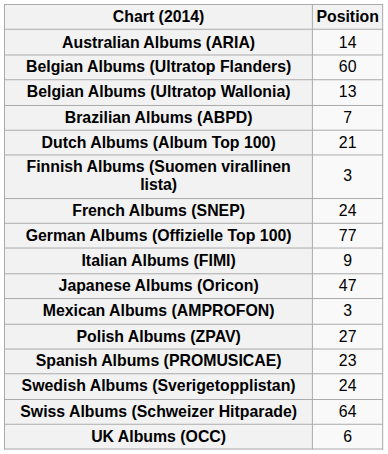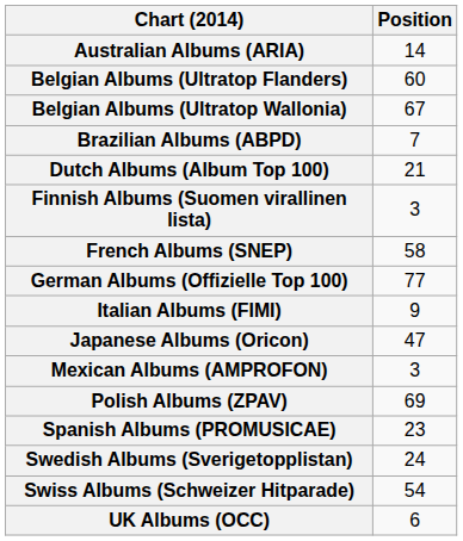 <table class="wikitable sortable plainrowheaders" style="text-align:center">
 <tr>
 <th scope="col" style="width:19em">Chart (2014)</th>
 <th scope="col">Position</th>
 </tr>
 <tr>
 <th scope="row">Australian Albums (ARIA)</th>
 <td>14</td>
 </tr>
 <tr>
 <th scope="row">Belgian Albums (Ultratop Flanders)</th>
 <td>60</td>
 </tr>
 <tr>
 <th scope="row">Belgian Albums (Ultratop Wallonia)</th>
-<td>13</td>
+<td>67</td>
 </tr>
 <tr>
 <th scope="row">Brazilian Albums (ABPD)</th>
 <td>7</td>
 </tr>
 <tr>
 <th scope="row">Dutch Albums (Album Top 100)</th>
 <td>21</td>
 </tr>
 <tr>
 <th scope="row">Finnish Albums (Suomen virallinen lista)</th>
 <td>3</td>
 </tr>
 <tr>
 <th scope="row">French Albums (SNEP)</th>
-<td>24</td>
+<td>58</td>
 </tr>
 <tr>
 <th scope="row">German Albums (Offizielle Top 100)</th>
 <td>77</td>
 </tr>
 <tr>
 <th scope="row">Italian Albums (FIMI)</th>
 <td>9</td>
 </tr>
 <tr>
 <th scope="row">Japanese Albums (Oricon)</th>
 <td style="text-align:center;">47</td>
 </tr>
 <tr>
 <th scope="row">Mexican Albums (AMPROFON)</th>
 <td>3</td>
 </tr>
 <tr>
 <th scope="row">Polish Albums (ZPAV)</th>
-<td>27</td>
+<td>69</td>
 </tr>
 <tr>
 <th scope="row">Spanish Albums (PROMUSICAE)</th>
 <td>23</td>
 </tr>
 <tr>
 <th scope="row">Swedish Albums (Sverigetopplistan)</th>
 <td>24</td>
 </tr>
 <tr>
 <th scope="row">Swiss Albums (Schweizer Hitparade)</th>
-<td>64</td>
+<td>54</td>
 </tr>
 <tr>
 <th scope="row">UK Albums (OCC)</th>
 <td>6</td>
 </tr>
 </table>
